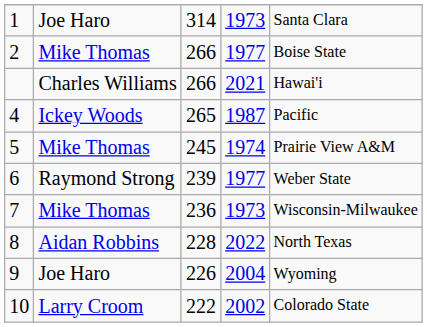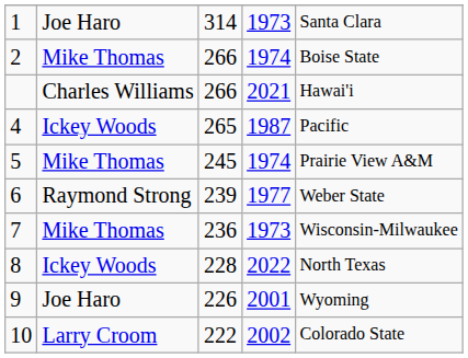 <table class="wikitable">
 <tr>
 </tr>
 <tr>
 <td>1</td>
 <td>Joe Haro</td>
 <td>314</td>
 <td><a href='#'>1973</a></td>
 <td style="font-size:80%;">Santa Clara</td>
 </tr>
 <tr>
 <td>2</td>
 <td><a href='#'>Mike Thomas</a></td>
 <td>266</td>
-<td><a href='#'>1977</a></td>
+<td><a href='#'>1974</a></td>
 <td style="font-size:80%;">Boise State</td>
 </tr>
 <tr>
 <td></td>
 <td>Charles Williams</td>
 <td>266</td>
 <td><a href='#'>2021</a></td>
 <td style="font-size:80%;">Hawai'i</td>
 </tr>
 <tr>
 <td>4</td>
 <td><a href='#'>Ickey Woods</a></td>
 <td>265</td>
 <td><a href='#'>1987</a></td>
 <td style="font-size:80%;">Pacific</td>
 </tr>
 <tr>
 <td>5</td>
 <td><a href='#'>Mike Thomas</a></td>
 <td>245</td>
 <td><a href='#'>1974</a></td>
 <td style="font-size:80%;">Prairie View A&M</td>
 </tr>
 <tr>
 <td>6</td>
 <td>Raymond Strong</td>
 <td>239</td>
 <td><a href='#'>1977</a></td>
 <td style="font-size:80%;">Weber State</td>
 </tr>
 <tr>
 <td>7</td>
 <td><a href='#'>Mike Thomas</a></td>
 <td>236</td>
 <td><a href='#'>1973</a></td>
 <td style="font-size:80%;">Wisconsin-Milwaukee</td>
 </tr>
 <tr>
 <td>8</td>
-<td><a href='#'>Aidan Robbins</a></td>
+<td><a href='#'>Ickey Woods</a></td>
 <td>228</td>
 <td><a href='#'>2022</a></td>
 <td style="font-size:80%;">North Texas</td>
 </tr>
 <tr>
 <td>9</td>
 <td>Joe Haro</td>
 <td>226</td>
-<td><a href='#'>2004</a></td>
+<td><a href='#'>2001</a></td>
 <td style="font-size:80%;">Wyoming</td>
 </tr>
 <tr>
 <td>10</td>
 <td><a href='#'>Larry Croom</a></td>
 <td>222</td>
 <td><a href='#'>2002</a></td>
 <td style="font-size:80%;">Colorado State</td>
 </tr>
 </table>
